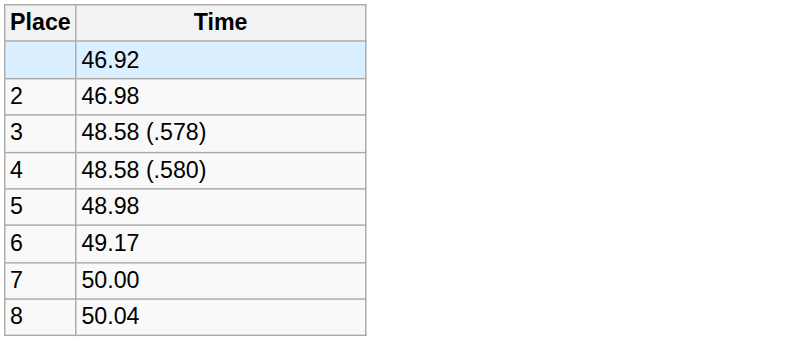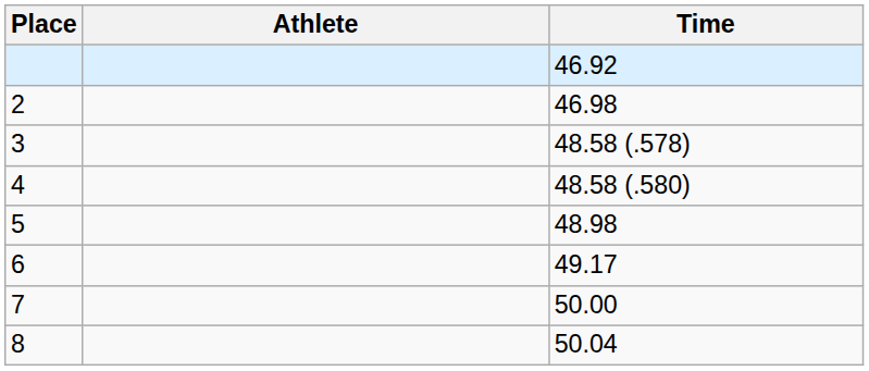 <table class=wikitable>
 <tr>
 <th>Place</th>
+<th style="width:18em">Athlete</th>
 <th style="width:12em">Time</th>
 </tr>
 <tr style="background:#daefff;">
+<td></td>
 <td></td>
 <td>46.92    </td>
 </tr>
 <tr>
 <td>2</td>
+<td></td>
 <td>46.98 </td>
 </tr>
 <tr>
 <td>3</td>
+<td></td>
 <td>48.58 (.578)</td>
 </tr>
 <tr>
 <td>4</td>
+<td></td>
 <td>48.58 (.580)</td>
 </tr>
 <tr>
 <td>5</td>
+<td></td>
 <td>48.98</td>
 </tr>
 <tr>
 <td>6</td>
+<td></td>
 <td>49.17</td>
 </tr>
 <tr>
 <td>7</td>
+<td></td>
 <td>50.00</td>
 </tr>
 <tr>
 <td>8</td>
+<td></td>
 <td>50.04</td>
 </tr>
 </table>
